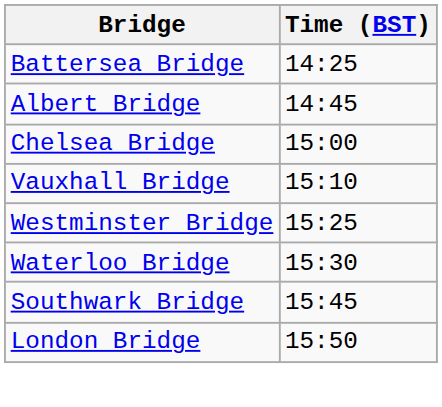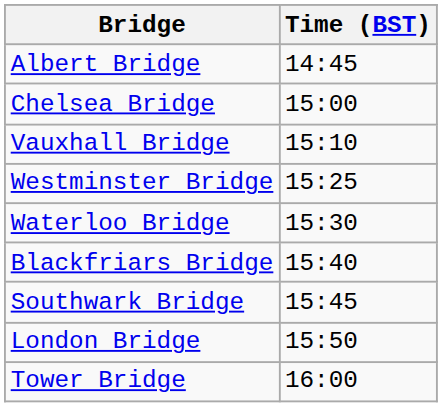 <table class="wikitable">
 <tr>
 <th>Bridge</th>
 <th>Time (<a href='#'>BST</a>)</th>
-</tr>
-<tr>
-<td><a href='#'>Battersea Bridge</a></td>
-<td>14:25</td>
 </tr>
 <tr>
 <td><a href='#'>Albert Bridge</a></td>
 <td>14:45</td>
 </tr>
 <tr>
 <td><a href='#'>Chelsea Bridge</a></td>
 <td>15:00</td>
 </tr>
 <tr>
 <td><a href='#'>Vauxhall Bridge</a></td>
 <td>15:10</td>
 </tr>
 <tr>
 <td><a href='#'>Westminster Bridge</a></td>
 <td>15:25</td>
 </tr>
 <tr>
 <td><a href='#'>Waterloo Bridge</a></td>
 <td>15:30</td>
 </tr>
 <tr>
+<td><a href='#'>Blackfriars Bridge</a></td>
+<td>15:40</td>
+</tr>
+<tr>
 <td><a href='#'>Southwark Bridge</a></td>
 <td>15:45</td>
 </tr>
 <tr>
 <td><a href='#'>London Bridge</a></td>
 <td>15:50</td>
 </tr>
+<tr>
+<td><a href='#'>Tower Bridge</a></td>
+<td>16:00</td>
+</tr>
 </table>
